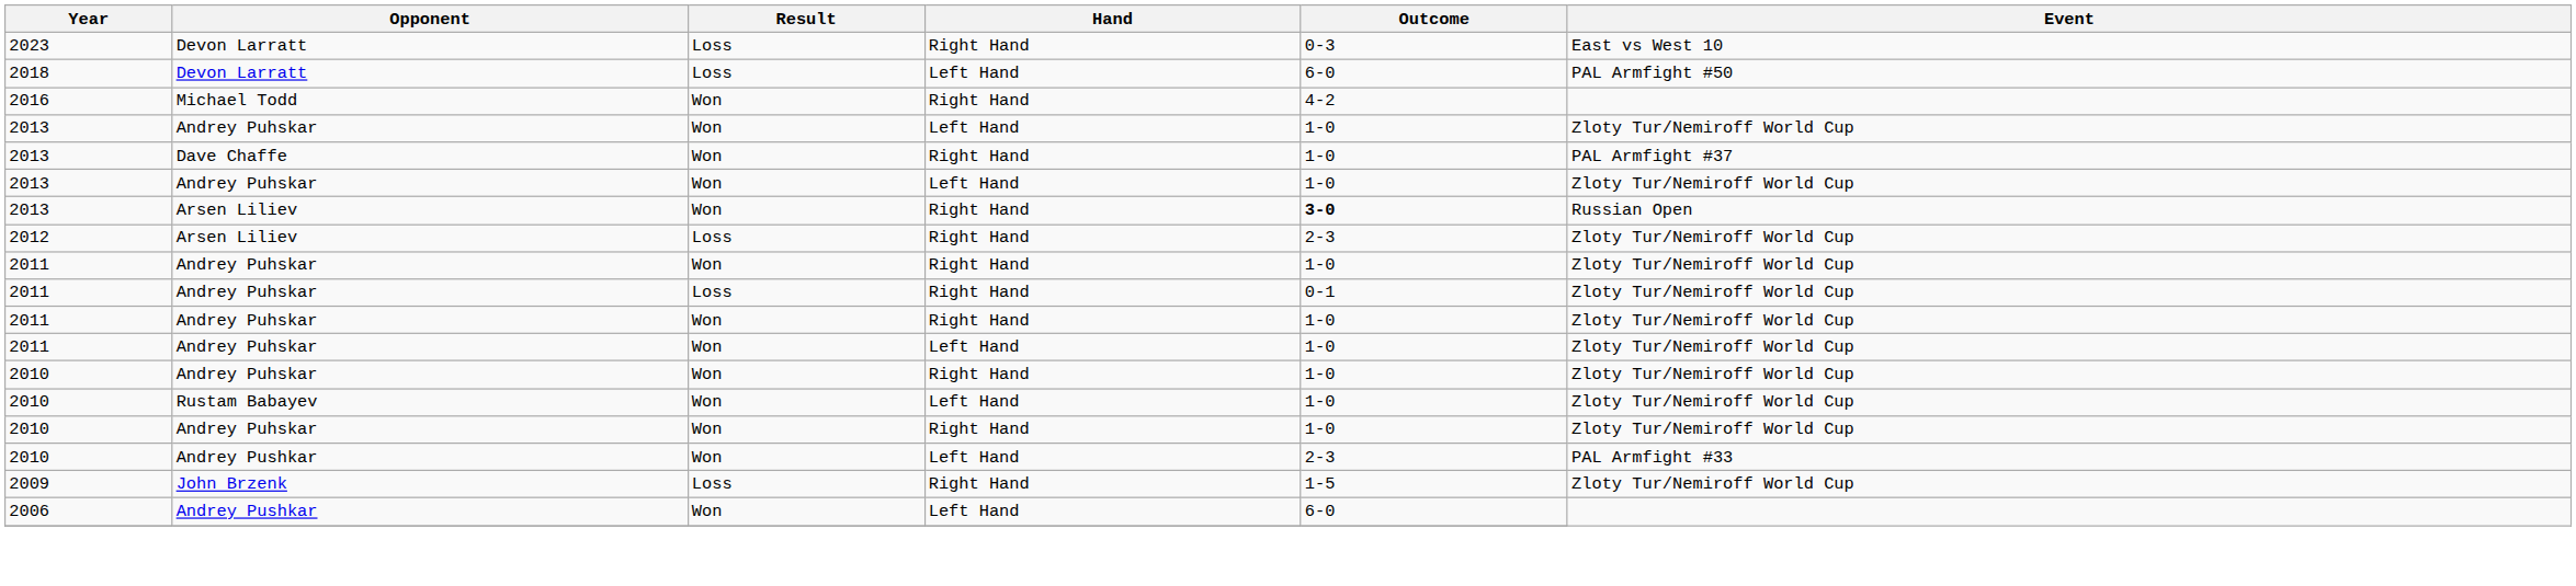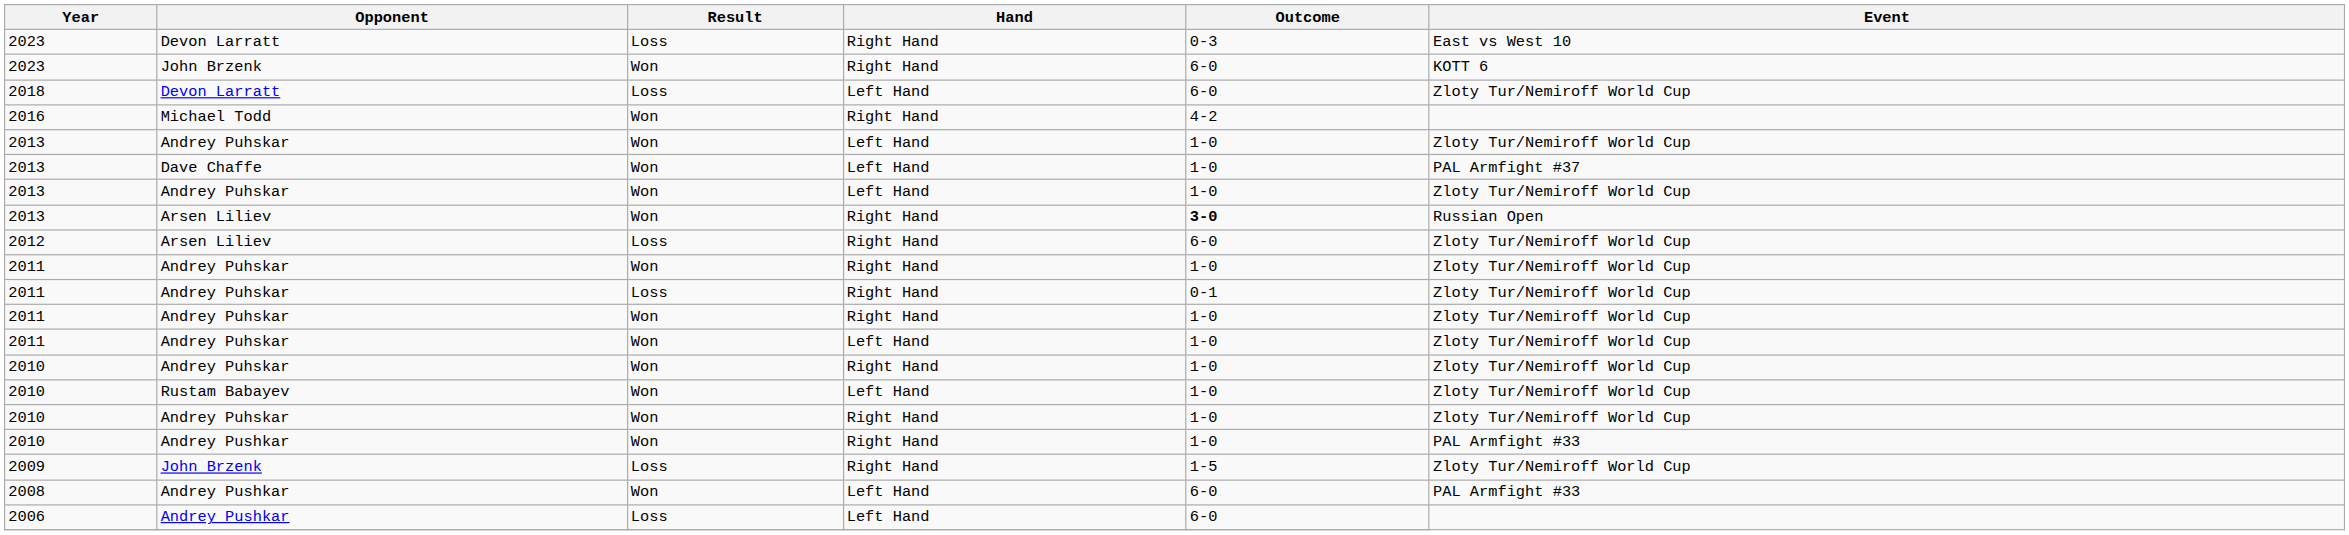 <table class="wikitable" style="text-align:left; width:100%;">
 <tr>
 <th><strong>Year</strong></th>
 <th scope="col">Opponent</th>
 <th scope="col">Result</th>
 <th scope="col">Hand</th>
 <th style="width: 200px;">Outcome</th>
 <th scope="col">Event</th>
 </tr>
 <tr>
 <td>2023</td>
 <td>Devon Larratt</td>
 <td>Loss</td>
 <td>Right Hand</td>
 <td>0-3</td>
 <td>East vs West 10</td>
 </tr>
 <tr>
+<td>2023</td>
+<td>John Brzenk</td>
+<td>Won</td>
+<td>Right Hand</td>
+<td>6-0</td>
+<td>KOTT 6</td>
+</tr>
+<tr>
 <td>2018</td>
 <td><a href='#'>Devon Larratt</a></td>
 <td>Loss</td>
 <td>Left Hand</td>
 <td>6-0</td>
-<td>PAL Armfight #50</td>
+<td>Zloty Tur/Nemiroff World Cup</td>
 </tr>
 <tr>
 <td>2016</td>
 <td>Michael Todd</td>
 <td>Won</td>
 <td>Right Hand</td>
 <td>4-2</td>
 <td></td>
 </tr>
 <tr>
 <td>2013</td>
 <td>Andrey Puhskar</td>
 <td>Won</td>
 <td>Left Hand</td>
 <td>1-0</td>
 <td>Zloty Tur/Nemiroff World Cup</td>
 </tr>
 <tr>
 <td>2013</td>
 <td>Dave Chaffe</td>
 <td>Won</td>
-<td>Right Hand</td>
+<td>Left Hand</td>
 <td>1-0</td>
 <td>PAL Armfight #37</td>
 </tr>
 <tr>
 <td>2013</td>
 <td>Andrey Puhskar</td>
 <td>Won</td>
 <td>Left Hand</td>
 <td>1-0</td>
 <td>Zloty Tur/Nemiroff World Cup</td>
 </tr>
 <tr>
 <td>2013</td>
 <td>Arsen Liliev</td>
 <td>Won</td>
 <td>Right Hand</td>
 <td><strong>3-0</strong></td>
 <td>Russian Open</td>
 </tr>
 <tr>
 <td>2012</td>
 <td>Arsen Liliev</td>
 <td>Loss</td>
 <td>Right Hand</td>
-<td>2-3</td>
+<td>6-0</td>
 <td>Zloty Tur/Nemiroff World Cup</td>
 </tr>
 <tr>
 <td>2011</td>
 <td>Andrey Puhskar</td>
 <td>Won</td>
 <td>Right Hand</td>
 <td>1-0</td>
 <td>Zloty Tur/Nemiroff World Cup</td>
 </tr>
 <tr>
 <td>2011</td>
 <td>Andrey Puhskar</td>
 <td>Loss</td>
 <td>Right Hand</td>
 <td>0-1</td>
 <td>Zloty Tur/Nemiroff World Cup</td>
 </tr>
 <tr>
 <td>2011</td>
 <td>Andrey Puhskar</td>
 <td>Won</td>
 <td>Right Hand</td>
 <td>1-0</td>
 <td>Zloty Tur/Nemiroff World Cup</td>
 </tr>
 <tr>
 <td>2011</td>
 <td>Andrey Puhskar</td>
 <td>Won</td>
 <td>Left Hand</td>
 <td>1-0</td>
 <td>Zloty Tur/Nemiroff World Cup</td>
 </tr>
 <tr>
 <td>2010</td>
 <td>Andrey Puhskar</td>
 <td>Won</td>
 <td>Right Hand</td>
 <td>1-0</td>
 <td>Zloty Tur/Nemiroff World Cup</td>
 </tr>
 <tr>
 <td>2010</td>
 <td>Rustam Babayev</td>
 <td>Won</td>
 <td>Left Hand</td>
 <td>1-0</td>
 <td>Zloty Tur/Nemiroff World Cup</td>
 </tr>
 <tr>
 <td>2010</td>
 <td>Andrey Puhskar</td>
 <td>Won</td>
 <td>Right Hand</td>
 <td>1-0</td>
 <td>Zloty Tur/Nemiroff World Cup</td>
 </tr>
 <tr>
 <td>2010</td>
 <td>Andrey Pushkar</td>
 <td>Won</td>
-<td>Left Hand</td>
-<td>2-3</td>
+<td>Right Hand</td>
+<td>1-0</td>
 <td>PAL Armfight #33</td>
 </tr>
 <tr>
 <td>2009</td>
 <td><a href='#'>John Brzenk</a></td>
 <td>Loss</td>
 <td>Right Hand</td>
 <td>1-5</td>
 <td>Zloty Tur/Nemiroff World Cup</td>
 </tr>
 <tr>
+<td>2008</td>
+<td>Andrey Pushkar</td>
+<td>Won</td>
+<td>Left Hand</td>
+<td>6-0</td>
+<td>PAL Armfight #33</td>
+</tr>
+<tr>
 <td>2006</td>
 <td><a href='#'>Andrey Pushkar</a></td>
-<td>Won</td>
+<td>Loss</td>
 <td>Left Hand</td>
 <td>6-0</td>
 </tr>
 <tr>
 </tr>
 </table>
